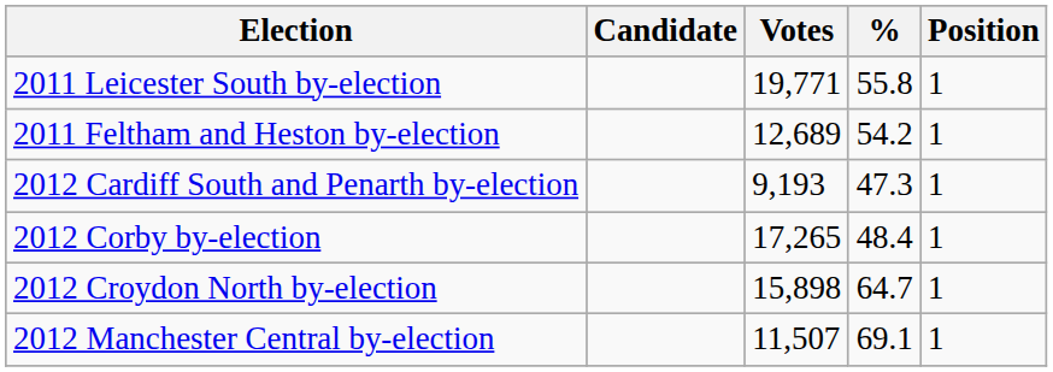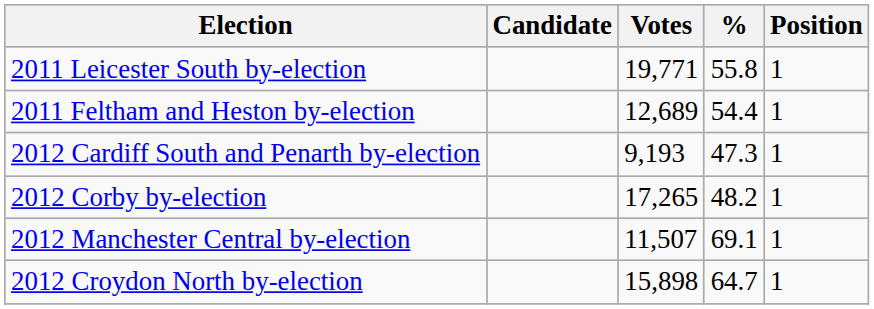 <table class="wikitable sortable">
 <tr>
 <th>Election</th>
 <th>Candidate</th>
 <th>Votes</th>
 <th>%</th>
 <th>Position</th>
 </tr>
 <tr>
 <td><a href='#'>2011 Leicester South by-election</a></td>
 <td></td>
 <td>19,771</td>
 <td>55.8</td>
 <td>1</td>
 </tr>
 <tr>
 <td><a href='#'>2011 Feltham and Heston by-election</a></td>
 <td></td>
 <td>12,689</td>
-<td>54.2</td>
+<td>54.4</td>
 <td>1</td>
 </tr>
 <tr>
 <td><a href='#'>2012 Cardiff South and Penarth by-election</a></td>
 <td></td>
 <td>9,193</td>
 <td>47.3</td>
 <td>1</td>
 </tr>
 <tr>
 <td><a href='#'>2012 Corby by-election</a></td>
 <td></td>
 <td>17,265</td>
-<td>48.4</td>
+<td>48.2</td>
+<td>1</td>
+</tr>
+<tr>
+<td><a href='#'>2012 Manchester Central by-election</a></td>
+<td></td>
+<td>11,507</td>
+<td>69.1</td>
 <td>1</td>
 </tr>
 <tr>
 <td><a href='#'>2012 Croydon North by-election</a></td>
 <td></td>
 <td>15,898</td>
 <td>64.7</td>
 <td>1</td>
 </tr>
-<tr>
-<td><a href='#'>2012 Manchester Central by-election</a></td>
-<td></td>
-<td>11,507</td>
-<td>69.1</td>
-<td>1</td>
-</tr>
 </table>
